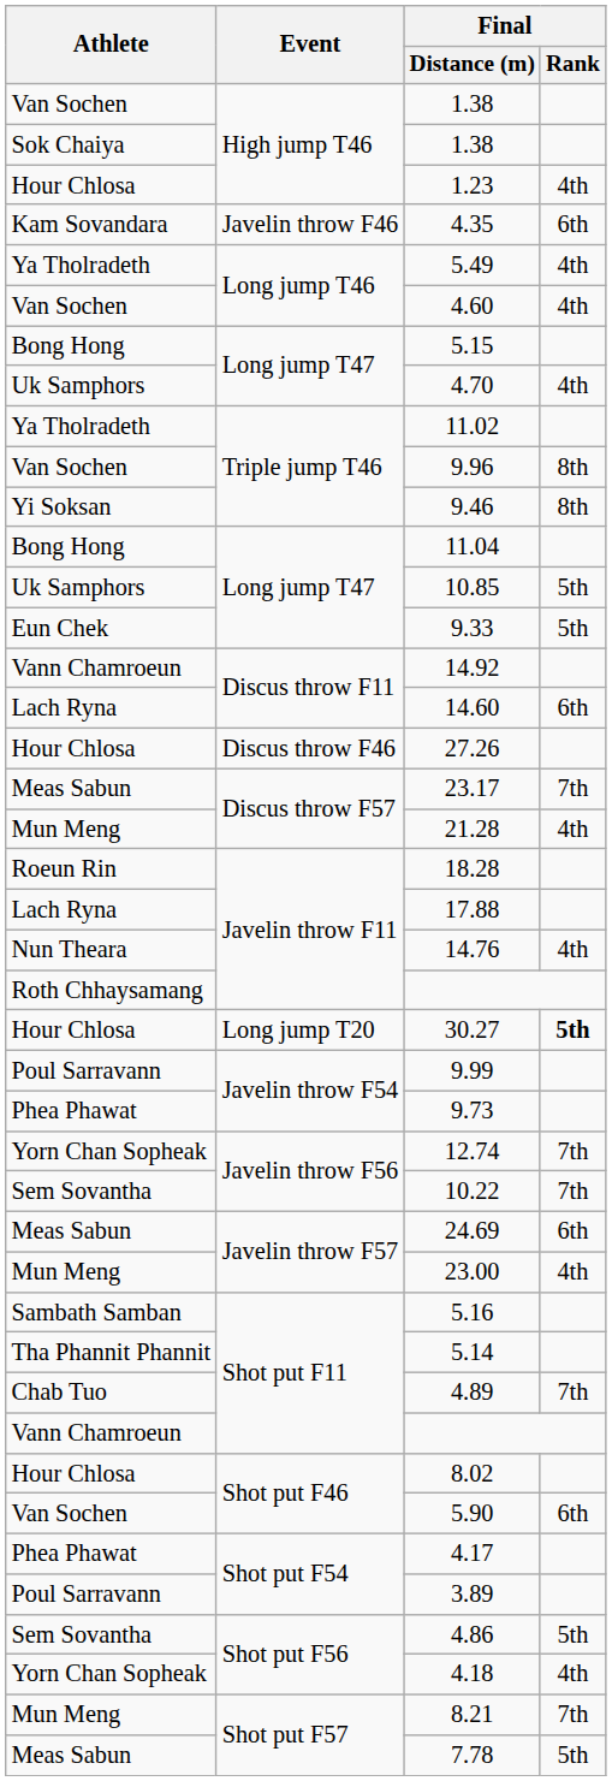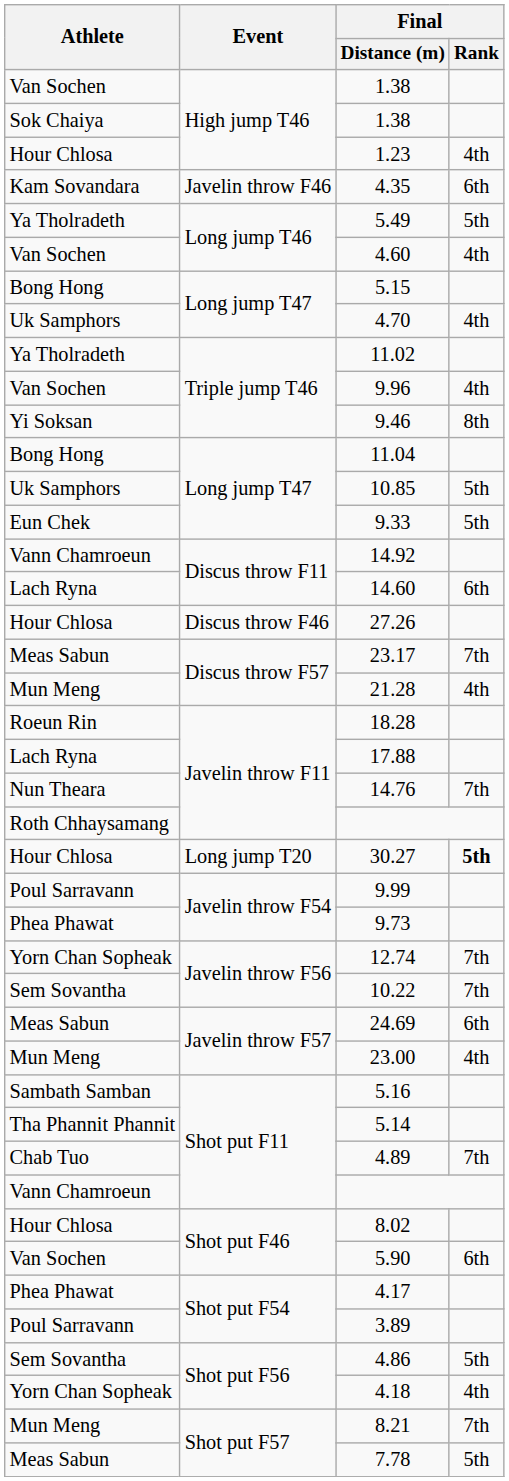 <table class=wikitable style="font-size:90%">
 <tr>
 <th rowspan="2">Athlete</th>
 <th rowspan="2">Event</th>
 <th colspan="2">Final</th>
 </tr>
 <tr style="font-size:95%">
 <th>Distance (m)</th>
 <th>Rank</th>
 </tr>
 <tr style="text-align:center">
 <td style="text-align:left">Van Sochen</td>
 <td style="text-align:left" rowspan=3>High jump T46</td>
 <td>1.38</td>
 <td></td>
 </tr>
 <tr style="text-align:center">
 <td style="text-align:left">Sok Chaiya</td>
 <td>1.38</td>
 <td></td>
 </tr>
 <tr style="text-align:center">
 <td style="text-align:left">Hour Chlosa</td>
 <td>1.23</td>
 <td>4th</td>
 </tr>
 <tr style="text-align:center">
 <td style="text-align:left">Kam Sovandara</td>
 <td style="text-align:left">Javelin throw F46</td>
 <td>4.35</td>
 <td>6th</td>
 </tr>
 <tr style="text-align:center">
 <td style="text-align:left">Ya Tholradeth</td>
 <td style="text-align:left" rowspan=2>Long jump T46</td>
 <td>5.49</td>
-<td>4th</td>
+<td>5th</td>
 </tr>
 <tr style="text-align:center">
 <td style="text-align:left">Van Sochen</td>
 <td>4.60</td>
 <td>4th</td>
 </tr>
 <tr style="text-align:center">
 <td style="text-align:left">Bong Hong</td>
 <td style="text-align:left" rowspan=2>Long jump T47</td>
 <td>5.15</td>
 <td></td>
 </tr>
 <tr style="text-align:center">
 <td style="text-align:left">Uk Samphors</td>
 <td>4.70</td>
 <td>4th</td>
 </tr>
 <tr style="text-align:center">
 <td style="text-align:left">Ya Tholradeth</td>
 <td style="text-align:left" rowspan=3>Triple jump T46</td>
 <td>11.02</td>
 <td></td>
 </tr>
 <tr style="text-align:center">
 <td style="text-align:left">Van Sochen</td>
 <td>9.96</td>
-<td>8th</td>
+<td>4th</td>
 </tr>
 <tr style="text-align:center">
 <td style="text-align:left">Yi Soksan</td>
 <td>9.46</td>
 <td>8th</td>
 </tr>
 <tr style="text-align:center">
 <td style="text-align:left">Bong Hong</td>
 <td style="text-align:left" rowspan=3>Long jump T47</td>
 <td>11.04</td>
 <td></td>
 </tr>
 <tr style="text-align:center">
 <td style="text-align:left">Uk Samphors</td>
 <td>10.85</td>
 <td>5th</td>
 </tr>
 <tr style="text-align:center">
 <td style="text-align:left">Eun Chek</td>
 <td>9.33</td>
 <td>5th</td>
 </tr>
 <tr style="text-align:center">
 <td style="text-align:left">Vann Chamroeun</td>
 <td style="text-align:left" rowspan=2>Discus throw F11</td>
 <td>14.92</td>
 <td></td>
 </tr>
 <tr style="text-align:center">
 <td style="text-align:left">Lach Ryna</td>
 <td>14.60</td>
 <td>6th</td>
 </tr>
 <tr style="text-align:center">
 <td style="text-align:left">Hour Chlosa</td>
 <td style="text-align:left">Discus throw F46</td>
 <td>27.26</td>
 <td></td>
 </tr>
 <tr style="text-align:center">
 <td style="text-align:left">Meas Sabun</td>
 <td style="text-align:left" rowspan=2>Discus throw F57</td>
 <td>23.17</td>
 <td>7th</td>
 </tr>
 <tr style="text-align:center">
 <td style="text-align:left">Mun Meng</td>
 <td>21.28</td>
 <td>4th</td>
 </tr>
 <tr style="text-align:center">
 <td style="text-align:left">Roeun Rin</td>
 <td style="text-align:left" rowspan=4>Javelin throw F11</td>
 <td>18.28</td>
 <td></td>
 </tr>
 <tr style="text-align:center">
 <td style="text-align:left">Lach Ryna</td>
 <td>17.88</td>
 <td></td>
 </tr>
 <tr style="text-align:center">
 <td style="text-align:left">Nun Theara</td>
 <td>14.76</td>
-<td>4th</td>
+<td>7th</td>
 </tr>
 <tr style="text-align:center">
 <td style="text-align:left">Roth Chhaysamang</td>
 <td colspan=2></td>
 </tr>
 <tr style="text-align:center">
 <td style="text-align:left">Hour Chlosa</td>
 <td style="text-align:left">Long jump T20</td>
 <td>30.27</td>
 <td><strong>5th</strong></td>
 </tr>
 <tr style="text-align:center">
 <td style="text-align:left">Poul Sarravann</td>
 <td style="text-align:left" rowspan=2>Javelin throw F54</td>
 <td>9.99</td>
 <td></td>
 </tr>
 <tr style="text-align:center">
 <td style="text-align:left">Phea Phawat</td>
 <td>9.73</td>
 <td></td>
 </tr>
 <tr style="text-align:center">
 <td style="text-align:left">Yorn Chan Sopheak</td>
 <td style="text-align:left" rowspan=2>Javelin throw F56</td>
 <td>12.74</td>
 <td>7th</td>
 </tr>
 <tr style="text-align:center">
 <td style="text-align:left">Sem Sovantha</td>
 <td>10.22</td>
 <td>7th</td>
 </tr>
 <tr style="text-align:center">
 <td style="text-align:left">Meas Sabun</td>
 <td style="text-align:left" rowspan=2>Javelin throw F57</td>
 <td>24.69</td>
 <td>6th</td>
 </tr>
 <tr style="text-align:center">
 <td style="text-align:left">Mun Meng</td>
 <td>23.00</td>
 <td>4th</td>
 </tr>
 <tr style="text-align:center">
 <td style="text-align:left">Sambath Samban</td>
 <td style="text-align:left" rowspan=4>Shot put F11</td>
 <td>5.16</td>
 <td></td>
 </tr>
 <tr style="text-align:center">
 <td style="text-align:left">Tha Phannit Phannit</td>
 <td>5.14</td>
 <td></td>
 </tr>
 <tr style="text-align:center">
 <td style="text-align:left">Chab Tuo</td>
 <td>4.89</td>
 <td>7th</td>
 </tr>
 <tr style="text-align:center">
 <td style="text-align:left">Vann Chamroeun</td>
 <td colspan=2></td>
 </tr>
 <tr style="text-align:center">
 <td style="text-align:left">Hour Chlosa</td>
 <td style="text-align:left" rowspan=2>Shot put F46</td>
 <td>8.02</td>
 <td></td>
 </tr>
 <tr style="text-align:center">
 <td style="text-align:left">Van Sochen</td>
 <td>5.90</td>
 <td>6th</td>
 </tr>
 <tr style="text-align:center">
 <td style="text-align:left">Phea Phawat</td>
 <td style="text-align:left" rowspan=2>Shot put F54</td>
 <td>4.17</td>
 <td></td>
 </tr>
 <tr style="text-align:center">
 <td style="text-align:left">Poul Sarravann</td>
 <td>3.89</td>
 <td></td>
 </tr>
 <tr style="text-align:center">
 <td style="text-align:left">Sem Sovantha</td>
 <td style="text-align:left" rowspan=2>Shot put F56</td>
 <td>4.86</td>
 <td>5th</td>
 </tr>
 <tr style="text-align:center">
 <td style="text-align:left">Yorn Chan Sopheak</td>
 <td>4.18</td>
 <td>4th</td>
 </tr>
 <tr style="text-align:center">
 <td style="text-align:left">Mun Meng</td>
 <td style="text-align:left" rowspan=2>Shot put F57</td>
 <td>8.21</td>
 <td>7th</td>
 </tr>
 <tr style="text-align:center">
 <td style="text-align:left">Meas Sabun</td>
 <td>7.78</td>
 <td>5th</td>
 </tr>
 </table>
